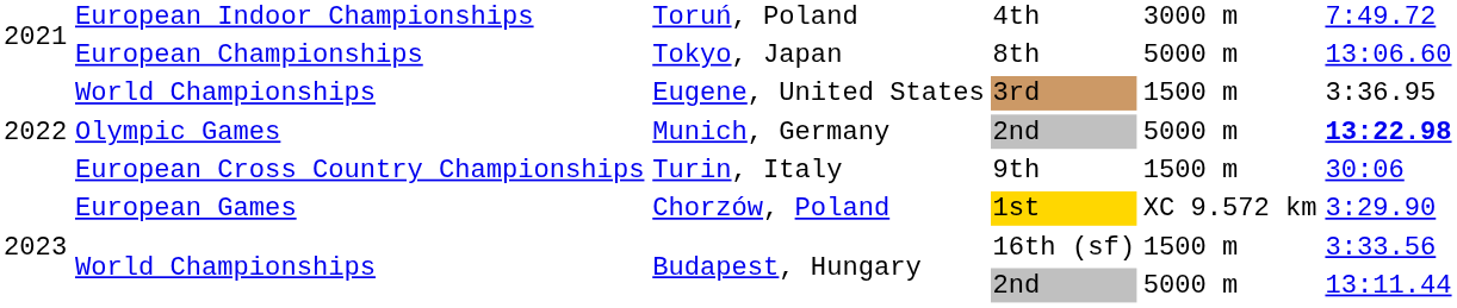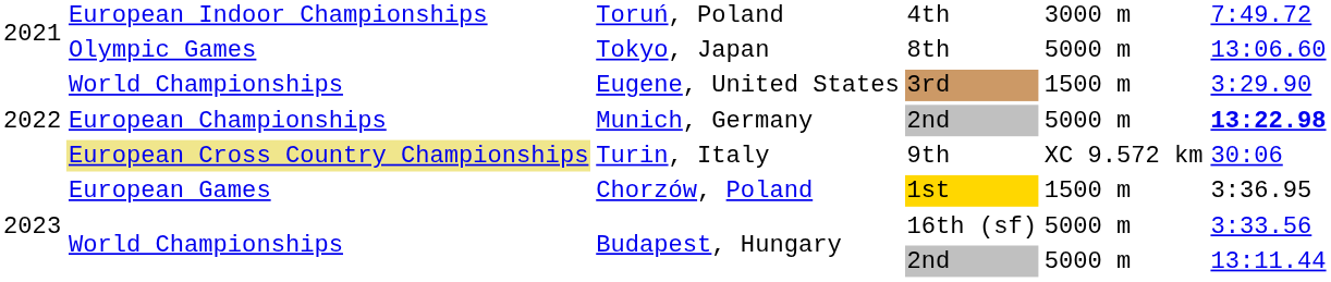 <table>
 <tr>
 <td rowspan=2>2021</td>
 <td><a href='#'>European Indoor Championships</a></td>
 <td><a href='#'>Toruń</a>, Poland</td>
 <td>4th</td>
 <td>3000 m</td>
 <td><a href='#'>7:49.72</a></td>
 </tr>
 <tr>
-<td><a href='#'>European Championships</a></td>
+<td><a href='#'>Olympic Games</a></td>
 <td><a href='#'>Tokyo</a>, Japan</td>
 <td>8th</td>
 <td>5000 m</td>
 <td><a href='#'>13:06.60</a></td>
 </tr>
 <tr>
 <td rowspan=3>2022</td>
 <td><a href='#'>World Championships</a></td>
 <td><a href='#'>Eugene</a>, United States</td>
 <td bgcolor=cc9966>3rd</td>
 <td>1500 m</td>
-<td>3:36.95</td>
+<td><a href='#'>3:29.90</a></td>
 </tr>
 <tr>
-<td><a href='#'>Olympic Games</a></td>
+<td><a href='#'>European Championships</a></td>
 <td><a href='#'>Munich</a>, Germany</td>
 <td bgcolor=silver>2nd</td>
 <td>5000 m</td>
 <td><strong><a href='#'>13:22.98</a></strong></td>
 </tr>
 <tr>
-<td><a href='#'>European Cross Country Championships</a></td>
+<td style="background: khaki;"><a href='#'>European Cross Country Championships</a></td>
 <td><a href='#'>Turin</a>, Italy</td>
 <td>9th</td>
-<td>1500 m</td>
+<td>XC 9.572 km</td>
 <td><a href='#'>30:06</a></td>
 </tr>
 <tr>
 <td rowspan=3>2023</td>
 <td><a href='#'>European Games</a></td>
 <td><a href='#'>Chorzów</a>, <a href='#'>Poland</a></td>
 <td bgcolor=gold>1st</td>
-<td>XC 9.572 km</td>
-<td><a href='#'>3:29.90</a></td>
+<td>1500 m</td>
+<td>3:36.95</td>
 </tr>
 <tr>
 <td rowspan=2><a href='#'>World Championships</a></td>
 <td rowspan=2><a href='#'>Budapest</a>, Hungary</td>
 <td>16th (sf)</td>
-<td>1500 m</td>
+<td>5000 m</td>
 <td><a href='#'>3:33.56</a></td>
 </tr>
 <tr>
 <td bgcolor=silver>2nd</td>
 <td>5000 m</td>
 <td><a href='#'>13:11.44</a></td>
 </tr>
 <tr>
 </tr>
 </table>
